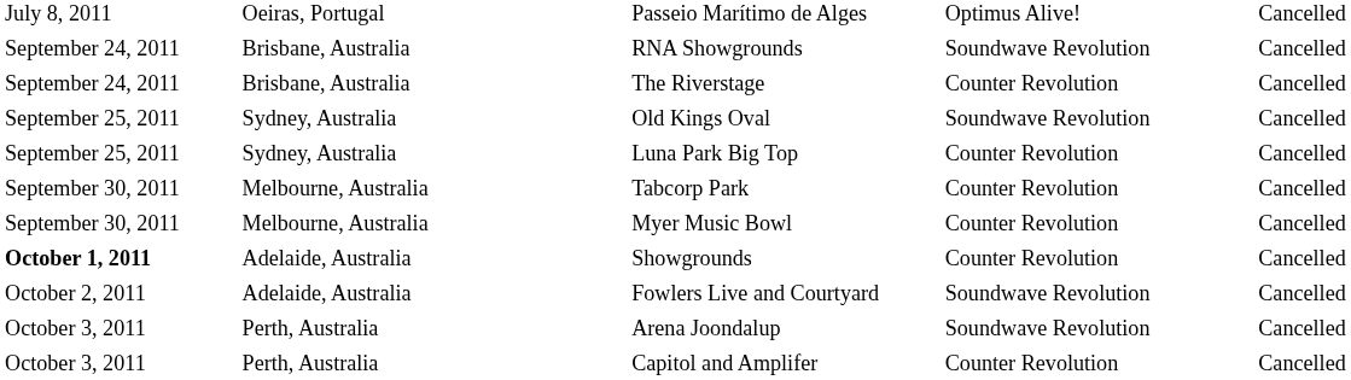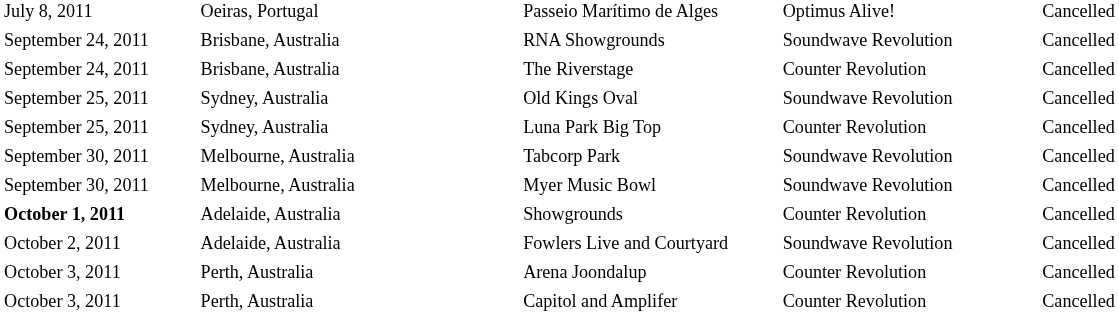 <table cellpadding="2" style="border:0 solid darkgrey; font-size:90%;">
 <tr>
 <th style="width:150px;"></th>
 <th style="width:250px;"></th>
 <th style="width:200px;"></th>
 <th style="width:200px;"></th>
 <th style="width:700px;"></th>
 </tr>
 <tr border="0">
 <td>July 8, 2011</td>
 <td>Oeiras, Portugal</td>
 <td>Passeio Marítimo de Alges</td>
 <td>Optimus Alive!</td>
 <td>Cancelled</td>
 </tr>
 <tr>
 <td>September 24, 2011</td>
 <td>Brisbane, Australia</td>
 <td>RNA Showgrounds</td>
 <td>Soundwave Revolution</td>
 <td>Cancelled</td>
 </tr>
 <tr>
 <td>September 24, 2011</td>
 <td>Brisbane, Australia</td>
 <td>The Riverstage</td>
 <td>Counter Revolution</td>
 <td>Cancelled</td>
 </tr>
 <tr>
 <td>September 25, 2011</td>
 <td>Sydney, Australia</td>
 <td>Old Kings Oval</td>
 <td>Soundwave Revolution</td>
 <td>Cancelled</td>
 </tr>
 <tr>
 <td>September 25, 2011</td>
 <td>Sydney, Australia</td>
 <td>Luna Park Big Top</td>
 <td>Counter Revolution</td>
 <td>Cancelled</td>
 </tr>
 <tr>
 <td>September 30, 2011</td>
 <td>Melbourne, Australia</td>
 <td>Tabcorp Park</td>
-<td>Counter Revolution</td>
+<td>Soundwave Revolution</td>
 <td>Cancelled</td>
 </tr>
 <tr>
 <td>September 30, 2011</td>
 <td>Melbourne, Australia</td>
 <td>Myer Music Bowl</td>
-<td>Counter Revolution</td>
+<td>Soundwave Revolution</td>
 <td>Cancelled</td>
 </tr>
 <tr>
 <td><strong>October 1, 2011</strong></td>
 <td>Adelaide, Australia</td>
 <td>Showgrounds</td>
 <td>Counter Revolution</td>
 <td>Cancelled</td>
 </tr>
 <tr>
 <td>October 2, 2011</td>
 <td>Adelaide, Australia</td>
 <td>Fowlers Live and Courtyard</td>
 <td>Soundwave Revolution</td>
 <td>Cancelled</td>
 </tr>
 <tr>
 <td>October 3, 2011</td>
 <td>Perth, Australia</td>
 <td>Arena Joondalup</td>
-<td>Soundwave Revolution</td>
+<td>Counter Revolution</td>
 <td>Cancelled</td>
 </tr>
 <tr>
 <td>October 3, 2011</td>
 <td>Perth, Australia</td>
 <td>Capitol and Amplifer</td>
 <td>Counter Revolution</td>
 <td>Cancelled</td>
 </tr>
 </table>
